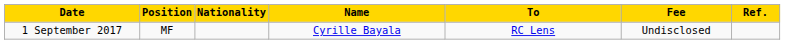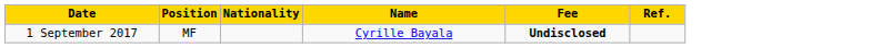 <table class="wikitable"  style="text-align:center; font-size:90%; ">
 <tr>
 <th style="background:gold; color:black; width:150px;">Date</th>
 <th style="background:gold; color:black; width:50px;">Position</th>
 <th style="background:gold; color:black; width:50px;">Nationality</th>
 <th style="background:gold; color:black; width:200px;">Name</th>
-<th style="background:gold; color:black; width:200px;">To</th>
 <th style="background:gold; color:black; width:120px;">Fee</th>
 <th style="background:gold; color:black; width:50px;">Ref.</th>
 </tr>
 <tr>
 <td>1 September 2017</td>
 <td>MF</td>
 <td></td>
 <td><a href='#'>Cyrille Bayala</a></td>
-<td><a href='#'>RC Lens</a></td>
-<td>Undisclosed</td>
+<td><strong>Undisclosed</strong></td>
 <td></td>
 </tr>
 </table>
